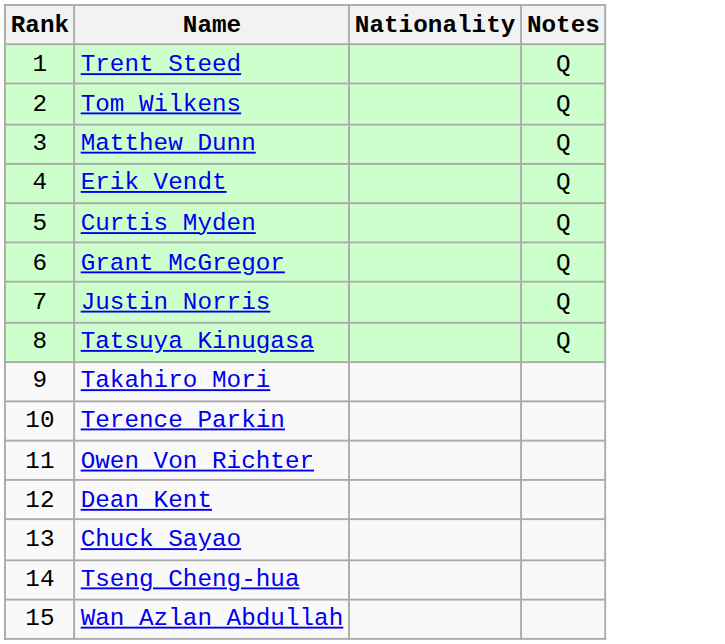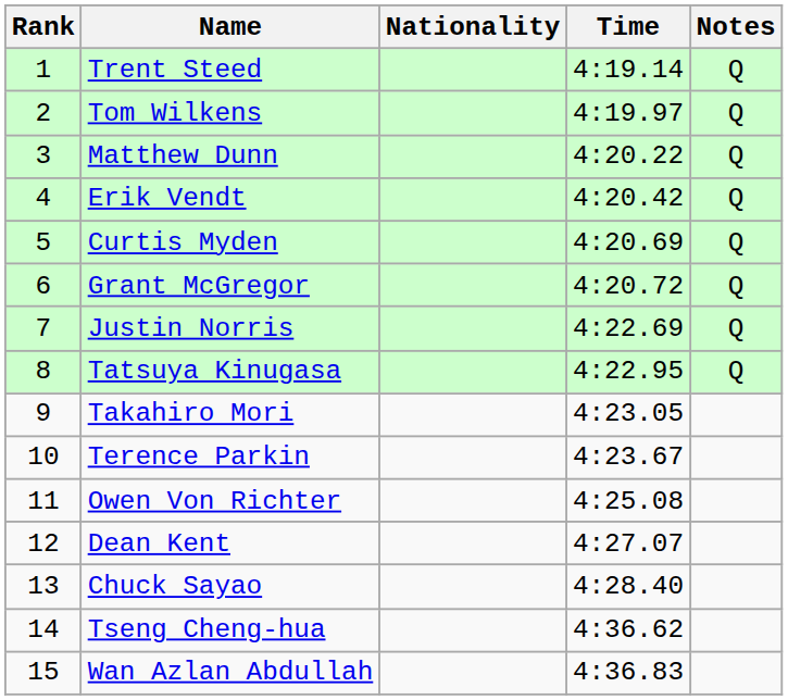 <table class="wikitable sortable" style="text-align:center">
 <tr>
 <th>Rank</th>
 <th>Name</th>
 <th>Nationality</th>
+<th>Time</th>
 <th>Notes</th>
 </tr>
 <tr bgcolor=ccffcc>
 <td>1</td>
 <td align=left><a href='#'>Trent Steed</a></td>
 <td align=left></td>
+<td>4:19.14</td>
 <td>Q</td>
 </tr>
 <tr bgcolor=ccffcc>
 <td>2</td>
 <td align=left><a href='#'>Tom Wilkens</a></td>
 <td align=left></td>
+<td>4:19.97</td>
 <td>Q</td>
 </tr>
 <tr bgcolor=ccffcc>
 <td>3</td>
 <td align=left><a href='#'>Matthew Dunn</a></td>
 <td align=left></td>
+<td>4:20.22</td>
 <td>Q</td>
 </tr>
 <tr bgcolor=ccffcc>
 <td>4</td>
 <td align=left><a href='#'>Erik Vendt</a></td>
 <td align=left></td>
+<td>4:20.42</td>
 <td>Q</td>
 </tr>
 <tr bgcolor=ccffcc>
 <td>5</td>
 <td align=left><a href='#'>Curtis Myden</a></td>
 <td align=left></td>
+<td>4:20.69</td>
 <td>Q</td>
 </tr>
 <tr bgcolor=ccffcc>
 <td>6</td>
 <td align=left><a href='#'>Grant McGregor</a></td>
 <td align=left></td>
+<td>4:20.72</td>
 <td>Q</td>
 </tr>
 <tr bgcolor=ccffcc>
 <td>7</td>
 <td align=left><a href='#'>Justin Norris</a></td>
 <td align=left></td>
+<td>4:22.69</td>
 <td>Q</td>
 </tr>
 <tr bgcolor=ccffcc>
 <td>8</td>
 <td align=left><a href='#'>Tatsuya Kinugasa</a></td>
 <td align=left></td>
+<td>4:22.95</td>
 <td>Q</td>
 </tr>
 <tr>
 <td>9</td>
 <td align=left><a href='#'>Takahiro Mori</a></td>
 <td align=left></td>
+<td>4:23.05</td>
 <td></td>
 </tr>
 <tr>
 <td>10</td>
 <td align=left><a href='#'>Terence Parkin</a></td>
 <td align=left></td>
+<td>4:23.67</td>
 <td></td>
 </tr>
 <tr>
 <td>11</td>
 <td align=left><a href='#'>Owen Von Richter</a></td>
 <td align=left></td>
+<td>4:25.08</td>
 <td></td>
 </tr>
 <tr>
 <td>12</td>
 <td align=left><a href='#'>Dean Kent</a></td>
 <td align=left></td>
+<td>4:27.07</td>
 <td></td>
 </tr>
 <tr>
 <td>13</td>
 <td align=left><a href='#'>Chuck Sayao</a></td>
 <td align=left></td>
+<td>4:28.40</td>
 <td></td>
 </tr>
 <tr>
 <td>14</td>
 <td align=left><a href='#'>Tseng Cheng-hua</a></td>
 <td align=left></td>
+<td>4:36.62</td>
 <td></td>
 </tr>
 <tr>
 <td>15</td>
 <td align=left><a href='#'>Wan Azlan Abdullah</a></td>
 <td align=left></td>
+<td>4:36.83</td>
 <td></td>
 </tr>
 </table>
